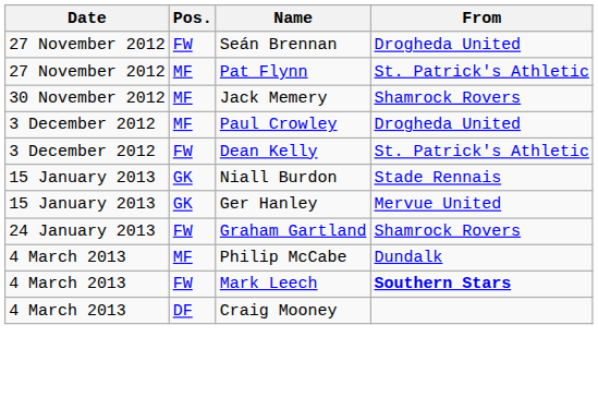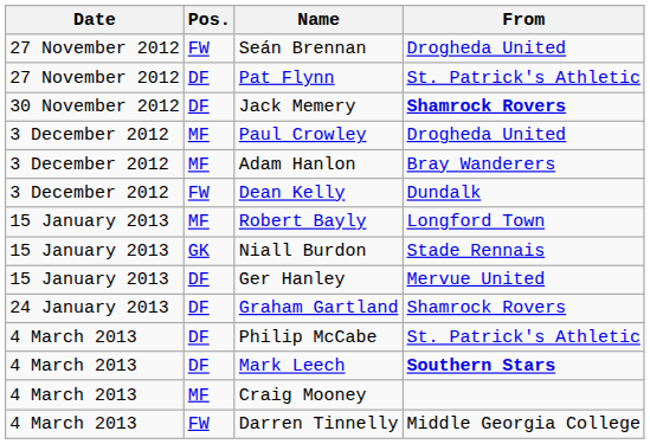 <table class="wikitable">
 <tr>
 <th>Date</th>
 <th>Pos.</th>
 <th>Name</th>
 <th>From</th>
 </tr>
 <tr>
 <td>27 November 2012</td>
 <td><a href='#'>FW</a></td>
 <td> Seán Brennan</td>
 <td><a href='#'>Drogheda United</a></td>
 </tr>
 <tr>
 <td>27 November 2012</td>
-<td><a href='#'>MF</a></td>
+<td><a href='#'>DF</a></td>
 <td> <a href='#'>Pat Flynn</a></td>
 <td><a href='#'>St. Patrick's Athletic</a></td>
 </tr>
 <tr>
 <td>30 November 2012</td>
-<td><a href='#'>MF</a></td>
+<td><a href='#'>DF</a></td>
 <td> Jack Memery</td>
-<td><a href='#'>Shamrock Rovers</a></td>
+<td><strong><a href='#'>Shamrock Rovers</a></strong></td>
 </tr>
 <tr>
 <td>3 December 2012</td>
 <td><a href='#'>MF</a></td>
 <td> <a href='#'>Paul Crowley</a></td>
 <td><a href='#'>Drogheda United</a></td>
 </tr>
 <tr>
 <td>3 December 2012</td>
+<td><a href='#'>MF</a></td>
+<td> Adam Hanlon</td>
+<td><a href='#'>Bray Wanderers</a></td>
+</tr>
+<tr>
+<td>3 December 2012</td>
 <td><a href='#'>FW</a></td>
 <td> <a href='#'>Dean Kelly</a></td>
-<td><a href='#'>St. Patrick's Athletic</a></td>
+<td><a href='#'>Dundalk</a></td>
+</tr>
+<tr>
+<td>15 January 2013</td>
+<td><a href='#'>MF</a></td>
+<td> <a href='#'>Robert Bayly</a></td>
+<td><a href='#'>Longford Town</a></td>
 </tr>
 <tr>
 <td>15 January 2013</td>
 <td><a href='#'>GK</a></td>
 <td> Niall Burdon</td>
 <td><a href='#'>Stade Rennais</a></td>
 </tr>
 <tr>
 <td>15 January 2013</td>
-<td><a href='#'>GK</a></td>
+<td><a href='#'>DF</a></td>
 <td> Ger Hanley</td>
 <td><a href='#'>Mervue United</a></td>
 </tr>
 <tr>
 <td>24 January 2013</td>
-<td><a href='#'>FW</a></td>
+<td><a href='#'>DF</a></td>
 <td> <a href='#'>Graham Gartland</a></td>
 <td><a href='#'>Shamrock Rovers</a></td>
 </tr>
 <tr>
 <td>4 March 2013</td>
-<td><a href='#'>MF</a></td>
+<td><a href='#'>DF</a></td>
 <td> Philip McCabe</td>
-<td><a href='#'>Dundalk</a></td>
+<td><a href='#'>St. Patrick's Athletic</a></td>
 </tr>
 <tr>
 <td>4 March 2013</td>
-<td><a href='#'>FW</a></td>
+<td><a href='#'>DF</a></td>
 <td> <a href='#'>Mark Leech</a></td>
 <td><strong><a href='#'>Southern Stars</a></strong></td>
 </tr>
 <tr>
 <td>4 March 2013</td>
-<td><a href='#'>DF</a></td>
+<td><a href='#'>MF</a></td>
 <td> Craig Mooney</td>
 <td></td>
 </tr>
+<tr>
+<td>4 March 2013</td>
+<td><a href='#'>FW</a></td>
+<td> Darren Tinnelly</td>
+<td>Middle Georgia College</td>
+</tr>
 </table>
